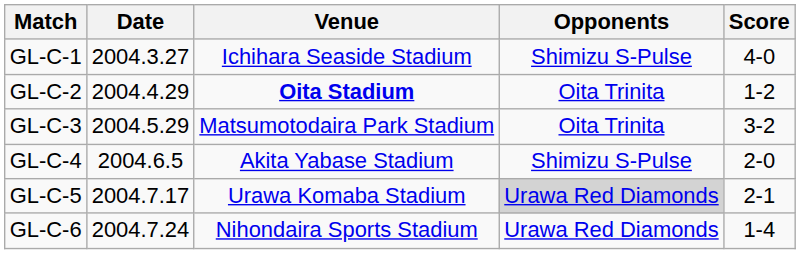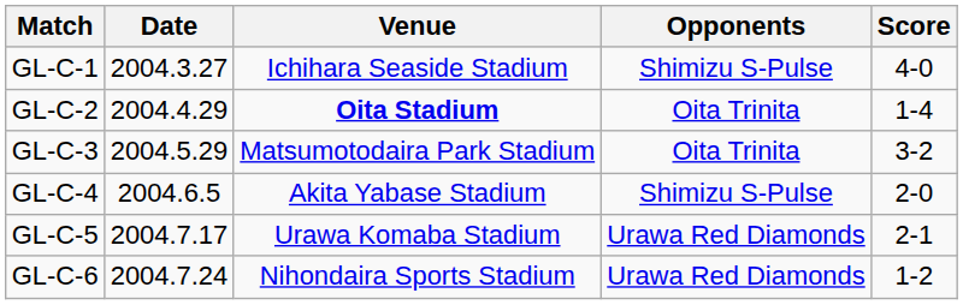 <table class="wikitable" style="text-align:center;">
 <tr>
 <th>Match</th>
 <th>Date</th>
 <th>Venue</th>
 <th>Opponents</th>
 <th>Score</th>
 </tr>
 <tr>
 <td>GL-C-1</td>
 <td>2004.3.27</td>
 <td><a href='#'>Ichihara Seaside Stadium</a></td>
 <td><a href='#'>Shimizu S-Pulse</a></td>
 <td>4-0</td>
 </tr>
 <tr>
 <td>GL-C-2</td>
 <td>2004.4.29</td>
 <td><strong><a href='#'>Oita Stadium</a></strong></td>
 <td><a href='#'>Oita Trinita</a></td>
-<td>1-2</td>
+<td>1-4</td>
 </tr>
 <tr>
 <td>GL-C-3</td>
 <td>2004.5.29</td>
 <td><a href='#'>Matsumotodaira Park Stadium</a></td>
 <td><a href='#'>Oita Trinita</a></td>
 <td>3-2</td>
 </tr>
 <tr>
 <td>GL-C-4</td>
 <td>2004.6.5</td>
 <td><a href='#'>Akita Yabase Stadium</a></td>
 <td><a href='#'>Shimizu S-Pulse</a></td>
 <td>2-0</td>
 </tr>
 <tr>
 <td>GL-C-5</td>
 <td>2004.7.17</td>
 <td><a href='#'>Urawa Komaba Stadium</a></td>
-<td style="background: lightgrey;"><a href='#'>Urawa Red Diamonds</a></td>
+<td><a href='#'>Urawa Red Diamonds</a></td>
 <td>2-1</td>
 </tr>
 <tr>
 <td>GL-C-6</td>
 <td>2004.7.24</td>
 <td><a href='#'>Nihondaira Sports Stadium</a></td>
 <td><a href='#'>Urawa Red Diamonds</a></td>
-<td>1-4</td>
+<td>1-2</td>
 </tr>
 </table>
